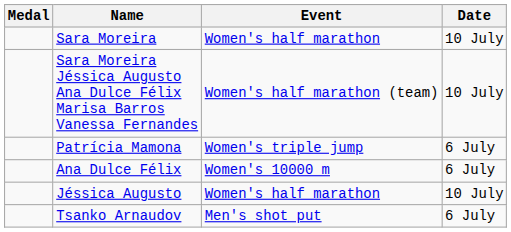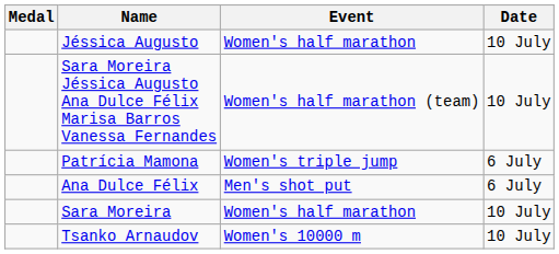 <table class="wikitable sortable">
 <tr>
 <th>Medal</th>
 <th>Name</th>
 <th>Event</th>
 <th>Date</th>
 </tr>
 <tr>
 <td></td>
-<td><a href='#'>Sara Moreira</a></td>
+<td><a href='#'>Jéssica Augusto</a></td>
 <td><a href='#'>Women's half marathon</a></td>
 <td>10 July</td>
 </tr>
 <tr>
 <td></td>
 <td><a href='#'>Sara Moreira</a><br><a href='#'>Jéssica Augusto</a><br><a href='#'>Ana Dulce Félix</a><br><a href='#'>Marisa Barros</a><br><a href='#'>Vanessa Fernandes</a></td>
 <td><a href='#'>Women's half marathon</a> (team)</td>
 <td>10 July</td>
 </tr>
 <tr>
 <td></td>
 <td><a href='#'>Patrícia Mamona</a></td>
 <td><a href='#'>Women's triple jump</a></td>
 <td>6 July</td>
 </tr>
 <tr>
 <td></td>
 <td><a href='#'>Ana Dulce Félix</a></td>
-<td><a href='#'>Women's 10000 m</a></td>
+<td><a href='#'>Men's shot put</a></td>
 <td>6 July</td>
 </tr>
 <tr>
 <td></td>
-<td><a href='#'>Jéssica Augusto</a></td>
+<td><a href='#'>Sara Moreira</a></td>
 <td><a href='#'>Women's half marathon</a></td>
 <td>10 July</td>
 </tr>
 <tr>
 <td></td>
 <td><a href='#'>Tsanko Arnaudov</a></td>
-<td><a href='#'>Men's shot put</a></td>
-<td>6 July</td>
+<td><a href='#'>Women's 10000 m</a></td>
+<td>10 July</td>
 </tr>
 </table>
